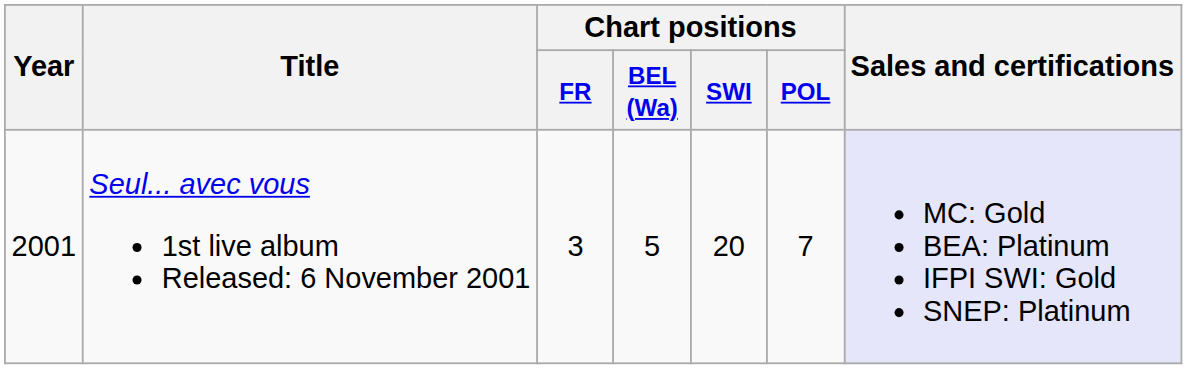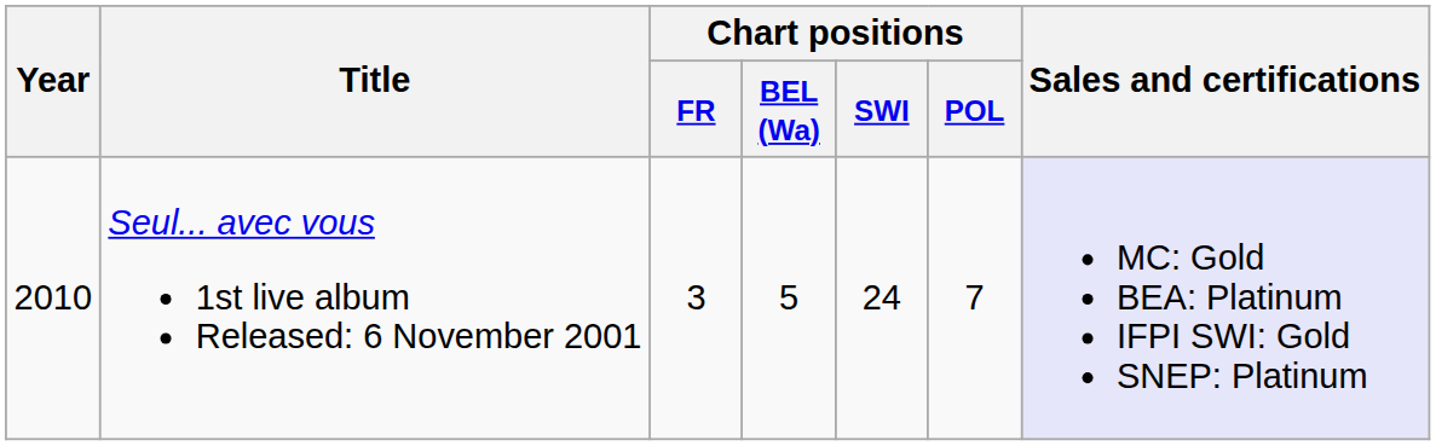 <table class="wikitable">
 <tr>
 <th rowspan="2">Year</th>
 <th rowspan="2">Title</th>
 <th colspan="4">Chart positions</th>
 <th rowspan="2">Sales and certifications</th>
 </tr>
 <tr style="background:#ddd;">
 <th style="width:35px;"><small><a href='#'>FR</a></small><br></th>
 <th style="width:35px;"><small><a href='#'>BEL<br>(Wa)</a></small><br></th>
 <th style="width:35px;"><small><a href='#'>SWI</a></small><br></th>
 <th style="width:35px;"><small><a href='#'>POL</a></small></th>
 </tr>
 <tr>
-<td>2001</td>
+<td>2010</td>
 <td><em><a href='#'>Seul... avec vous</a></em><br><ul><li>1st live album</li><li>Released: 6 November 2001</li></ul></td>
 <td style="text-align:center;">3</td>
 <td style="text-align:center;">5</td>
-<td style="text-align:center;">20</td>
+<td style="text-align:center;">24</td>
 <td style="text-align:center;">7</td>
 <td style="background: lavender;"><br><ul><li>MC: Gold</li><li>BEA: Platinum</li><li>IFPI SWI: Gold</li><li>SNEP: Platinum</li></ul></td>
 </tr>
 </table>
